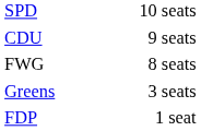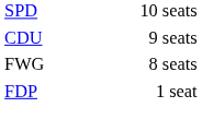 <table cellpadding="2" style="width:180px; text-align:right; white-space:nowrap;">
 <tr>
 <td style="text-align:left;"><a href='#'>SPD</a></td>
 <td>10 seats</td>
 </tr>
 <tr>
 <td style="text-align:left;"><a href='#'>CDU</a></td>
 <td>9 seats</td>
 </tr>
 <tr>
 <td style="text-align:left;">FWG</td>
 <td>8 seats</td>
 </tr>
 <tr>
-<td style="text-align:left;"><a href='#'>Greens</a></td>
-<td>3 seats</td>
-</tr>
-<tr>
 <td style="text-align:left;"><a href='#'>FDP</a></td>
 <td>1 seat</td>
 </tr>
 </table>
